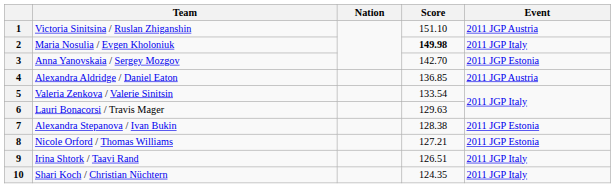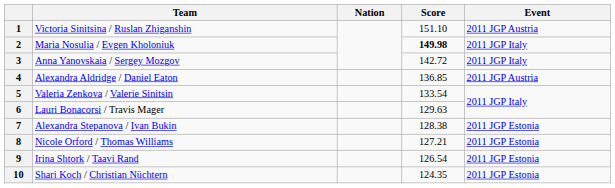 <table class="wikitable sortable" style="text-align:left; width:75%">
 <tr>
 <th scope="col"></th>
 <th scope="col">Team</th>
 <th scope="col">Nation</th>
 <th scope="col">Score</th>
 <th scope="col">Event</th>
 </tr>
 <tr>
 <th scope="row">1</th>
 <td><a href='#'>Victoria Sinitsina</a> / <a href='#'>Ruslan Zhiganshin</a></td>
 <td rowspan="3"></td>
 <td align="center">151.10</td>
 <td><a href='#'>2011 JGP Austria</a></td>
 </tr>
 <tr>
 <th scope="row">2</th>
 <td><a href='#'>Maria Nosulia</a> / <a href='#'>Evgen Kholoniuk</a></td>
 <td align="center"><strong>149.98</strong></td>
 <td><a href='#'>2011 JGP Italy</a></td>
 </tr>
 <tr>
 <th scope="row">3</th>
 <td><a href='#'>Anna Yanovskaia</a> / <a href='#'>Sergey Mozgov</a></td>
-<td align="center">142.70</td>
-<td><a href='#'>2011 JGP Estonia</a></td>
+<td align="center">142.72</td>
+<td><a href='#'>2011 JGP Italy</a></td>
 </tr>
 <tr>
 <th scope="row">4</th>
 <td><a href='#'>Alexandra Aldridge</a> / <a href='#'>Daniel Eaton</a></td>
 <td></td>
 <td align="center">136.85</td>
 <td><a href='#'>2011 JGP Austria</a></td>
 </tr>
 <tr>
 <th scope="row">5</th>
 <td><a href='#'>Valeria Zenkova</a> / <a href='#'>Valerie Sinitsin</a></td>
 <td></td>
 <td align="center">133.54</td>
 <td rowspan="2"><a href='#'>2011 JGP Italy</a></td>
 </tr>
 <tr>
 <th scope="row">6</th>
 <td><a href='#'>Lauri Bonacorsi</a> / Travis Mager</td>
 <td></td>
 <td align="center">129.63</td>
 </tr>
 <tr>
 <th scope="row">7</th>
 <td><a href='#'>Alexandra Stepanova</a> / <a href='#'>Ivan Bukin</a></td>
 <td></td>
 <td align="center">128.38</td>
 <td><a href='#'>2011 JGP Estonia</a></td>
 </tr>
 <tr>
 <th scope="row">8</th>
 <td><a href='#'>Nicole Orford</a> / <a href='#'>Thomas Williams</a></td>
 <td></td>
 <td align="center">127.21</td>
 <td><a href='#'>2011 JGP Estonia</a></td>
 </tr>
 <tr>
 <th scope="row">9</th>
 <td><a href='#'>Irina Shtork</a> / <a href='#'>Taavi Rand</a></td>
 <td></td>
-<td align="center">126.51</td>
-<td><a href='#'>2011 JGP Italy</a></td>
+<td align="center">126.54</td>
+<td><a href='#'>2011 JGP Estonia</a></td>
 </tr>
 <tr>
 <th scope="row">10</th>
 <td><a href='#'>Shari Koch</a> / <a href='#'>Christian Nüchtern</a></td>
 <td></td>
 <td align="center">124.35</td>
-<td><a href='#'>2011 JGP Italy</a></td>
+<td><a href='#'>2011 JGP Estonia</a></td>
 </tr>
 </table>
